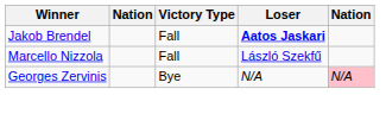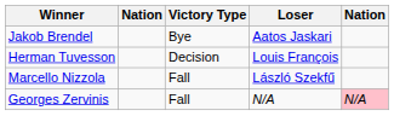 <table class="wikitable sortable" style="text-align:left;">
 <tr>
 <th>Winner</th>
 <th>Nation</th>
 <th>Victory Type</th>
 <th>Loser</th>
 <th>Nation</th>
 </tr>
 <tr>
 <td><a href='#'>Jakob Brendel</a></td>
 <td></td>
-<td>Fall</td>
-<td><strong><a href='#'>Aatos Jaskari</a></strong></td>
+<td>Bye</td>
+<td><a href='#'>Aatos Jaskari</a></td>
+<td></td>
+</tr>
+<tr>
+<td><a href='#'>Herman Tuvesson</a></td>
+<td></td>
+<td>Decision</td>
+<td><a href='#'>Louis François</a></td>
 <td></td>
 </tr>
 <tr>
 <td><a href='#'>Marcello Nizzola</a></td>
 <td></td>
 <td>Fall</td>
 <td><a href='#'>László Szekfű</a></td>
 <td></td>
 </tr>
 <tr>
 <td><a href='#'>Georges Zervinis</a></td>
 <td></td>
-<td>Bye</td>
+<td>Fall</td>
 <td><em>N/A</em></td>
 <td style="background: pink;"><em>N/A</em></td>
 </tr>
 </table>
